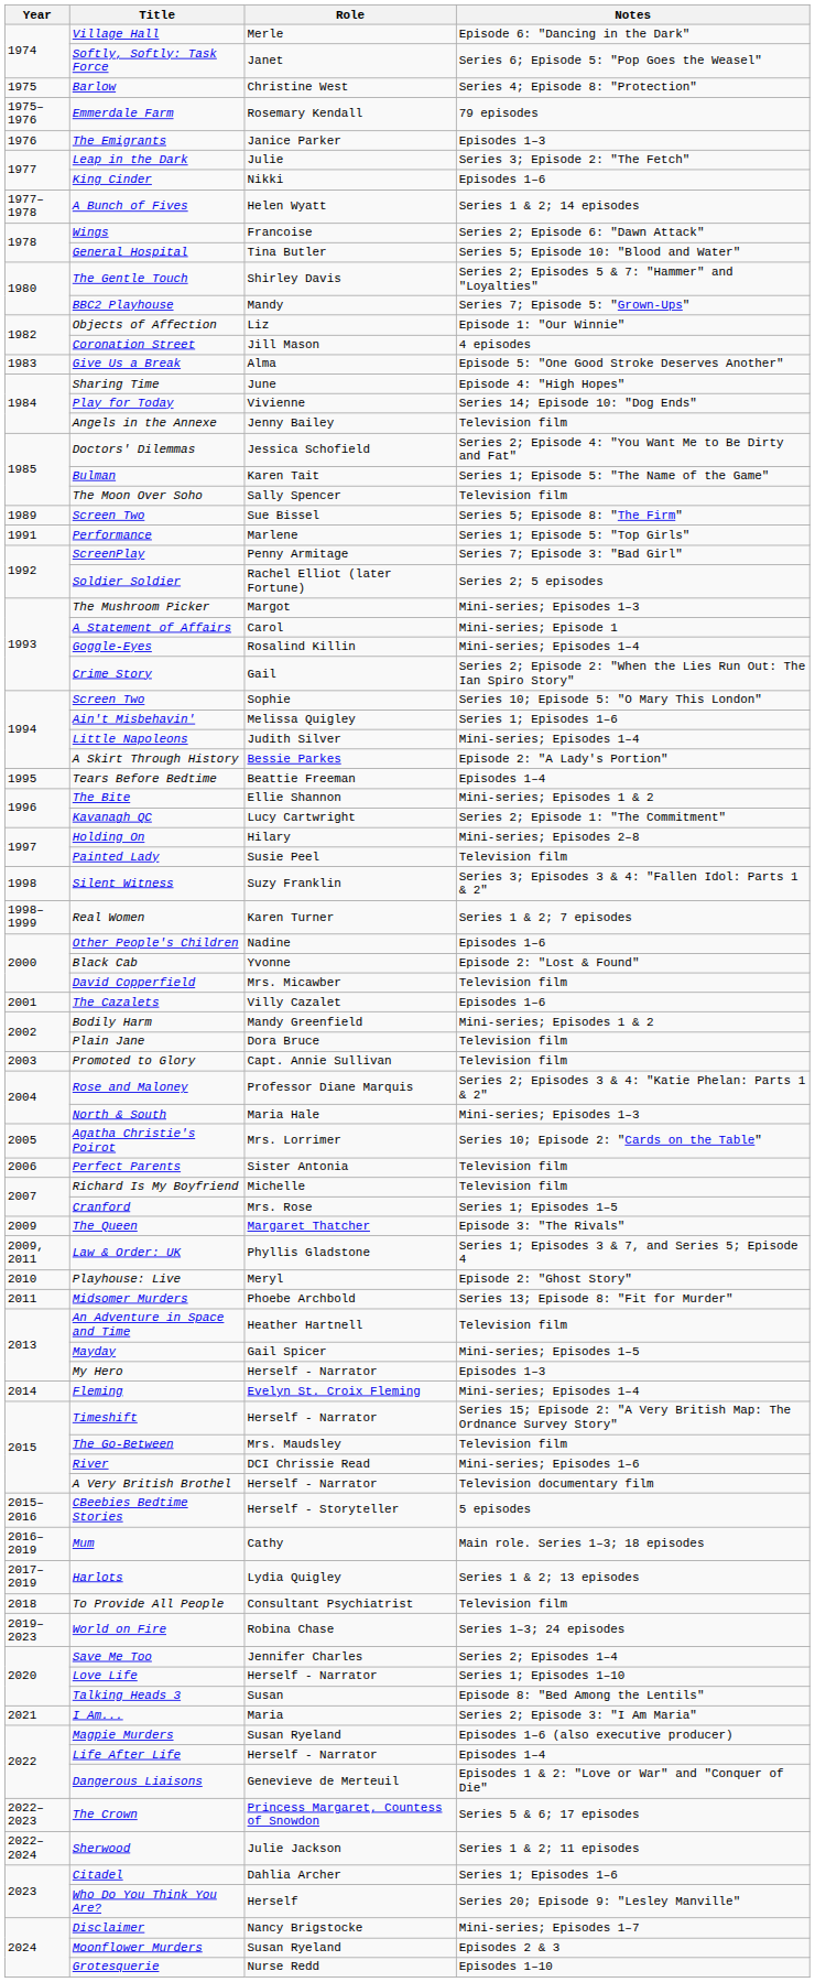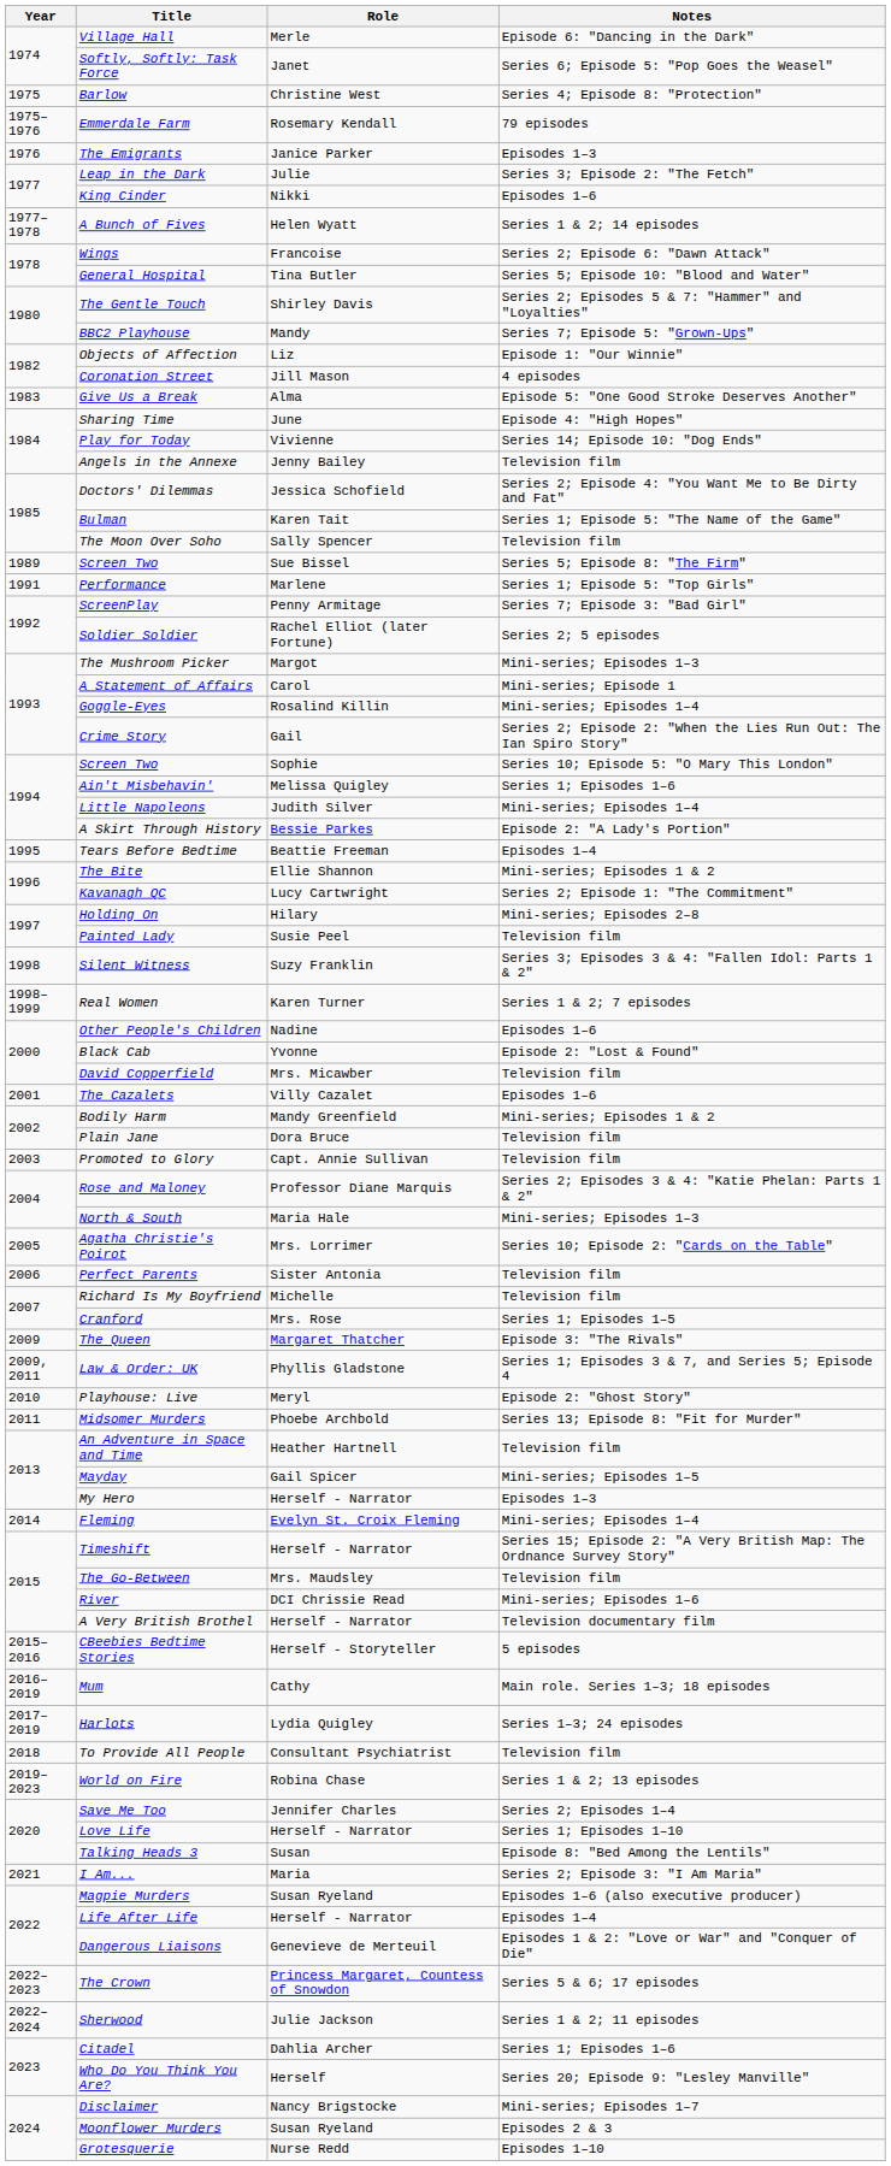 <table class="wikitable sortable">
 <tr>
 <th>Year</th>
 <th>Title</th>
 <th>Role</th>
 <th class="unsortable">Notes</th>
 </tr>
 <tr>
 <td rowspan="2">1974</td>
 <td><em><a href='#'>Village Hall</a></em></td>
 <td>Merle</td>
 <td>Episode 6: "Dancing in the Dark"</td>
 </tr>
 <tr>
 <td><em><a href='#'>Softly, Softly: Task Force</a></em></td>
 <td>Janet</td>
 <td>Series 6; Episode 5: "Pop Goes the Weasel"</td>
 </tr>
 <tr>
 <td>1975</td>
 <td><em><a href='#'>Barlow</a></em></td>
 <td>Christine West</td>
 <td>Series 4; Episode 8: "Protection"</td>
 </tr>
 <tr>
 <td>1975–1976</td>
 <td><em><a href='#'>Emmerdale Farm</a></em></td>
 <td>Rosemary Kendall</td>
 <td>79 episodes</td>
 </tr>
 <tr>
 <td>1976</td>
 <td><em><a href='#'>The Emigrants</a></em></td>
 <td>Janice Parker</td>
 <td>Episodes 1–3</td>
 </tr>
 <tr>
 <td rowspan="2">1977</td>
 <td><em><a href='#'>Leap in the Dark</a></em></td>
 <td>Julie</td>
 <td>Series 3; Episode 2: "The Fetch"</td>
 </tr>
 <tr>
 <td><em><a href='#'>King Cinder</a></em></td>
 <td>Nikki</td>
 <td>Episodes 1–6</td>
 </tr>
 <tr>
 <td>1977–1978</td>
 <td><em><a href='#'>A Bunch of Fives</a></em></td>
 <td>Helen Wyatt</td>
 <td>Series 1 & 2; 14 episodes</td>
 </tr>
 <tr>
 <td rowspan="2">1978</td>
 <td><em><a href='#'>Wings</a></em></td>
 <td>Francoise</td>
 <td>Series 2; Episode 6: "Dawn Attack"</td>
 </tr>
 <tr>
 <td><em><a href='#'>General Hospital</a></em></td>
 <td>Tina Butler</td>
 <td>Series 5; Episode 10: "Blood and Water"</td>
 </tr>
 <tr>
 <td rowspan="2">1980</td>
 <td><em><a href='#'>The Gentle Touch</a></em></td>
 <td>Shirley Davis</td>
 <td>Series 2; Episodes 5 & 7: "Hammer" and "Loyalties"</td>
 </tr>
 <tr>
 <td><em><a href='#'>BBC2 Playhouse</a></em></td>
 <td>Mandy</td>
 <td>Series 7; Episode 5: "<a href='#'>Grown-Ups</a>"</td>
 </tr>
 <tr>
 <td rowspan="2">1982</td>
 <td><em>Objects of Affection</em></td>
 <td>Liz</td>
 <td>Episode 1: "Our Winnie"</td>
 </tr>
 <tr>
 <td><em><a href='#'>Coronation Street</a></em></td>
 <td>Jill Mason</td>
 <td>4 episodes</td>
 </tr>
 <tr>
 <td>1983</td>
 <td><em><a href='#'>Give Us a Break</a></em></td>
 <td>Alma</td>
 <td>Episode 5: "One Good Stroke Deserves Another"</td>
 </tr>
 <tr>
 <td rowspan="3">1984</td>
 <td><em>Sharing Time</em></td>
 <td>June</td>
 <td>Episode 4: "High Hopes"</td>
 </tr>
 <tr>
 <td><em><a href='#'>Play for Today</a></em></td>
 <td>Vivienne</td>
 <td>Series 14; Episode 10: "Dog Ends"</td>
 </tr>
 <tr>
 <td><em>Angels in the Annexe</em></td>
 <td>Jenny Bailey</td>
 <td>Television film</td>
 </tr>
 <tr>
 <td rowspan="3">1985</td>
 <td><em>Doctors' Dilemmas</em></td>
 <td>Jessica Schofield</td>
 <td>Series 2; Episode 4: "You Want Me to Be Dirty and Fat"</td>
 </tr>
 <tr>
 <td><em><a href='#'>Bulman</a></em></td>
 <td>Karen Tait</td>
 <td>Series 1; Episode 5: "The Name of the Game"</td>
 </tr>
 <tr>
 <td><em>The Moon Over Soho</em></td>
 <td>Sally Spencer</td>
 <td>Television film</td>
 </tr>
 <tr>
 <td>1989</td>
 <td><em><a href='#'>Screen Two</a></em></td>
 <td>Sue Bissel</td>
 <td>Series 5; Episode 8: "<a href='#'>The Firm</a>"</td>
 </tr>
 <tr>
 <td>1991</td>
 <td><em><a href='#'>Performance</a></em></td>
 <td>Marlene</td>
 <td>Series 1; Episode 5: "Top Girls"</td>
 </tr>
 <tr>
 <td rowspan="2">1992</td>
 <td><em><a href='#'>ScreenPlay</a></em></td>
 <td>Penny Armitage</td>
 <td>Series 7; Episode 3: "Bad Girl"</td>
 </tr>
 <tr>
 <td><em><a href='#'>Soldier Soldier</a></em></td>
 <td>Rachel Elliot (later Fortune)</td>
 <td>Series 2; 5 episodes</td>
 </tr>
 <tr>
 <td rowspan="4">1993</td>
 <td><em>The Mushroom Picker</em></td>
 <td>Margot</td>
 <td>Mini-series; Episodes 1–3</td>
 </tr>
 <tr>
 <td><em><a href='#'>A Statement of Affairs</a></em></td>
 <td>Carol</td>
 <td>Mini-series; Episode 1</td>
 </tr>
 <tr>
 <td><em><a href='#'>Goggle-Eyes</a></em></td>
 <td>Rosalind Killin</td>
 <td>Mini-series; Episodes 1–4</td>
 </tr>
 <tr>
 <td><em><a href='#'>Crime Story</a></em></td>
 <td>Gail</td>
 <td>Series 2; Episode 2: "When the Lies Run Out: The Ian Spiro Story"</td>
 </tr>
 <tr>
 <td rowspan="4">1994</td>
 <td><em><a href='#'>Screen Two</a></em></td>
 <td>Sophie</td>
 <td>Series 10; Episode 5: "O Mary This London"</td>
 </tr>
 <tr>
 <td><em><a href='#'>Ain't Misbehavin'</a></em></td>
 <td>Melissa Quigley</td>
 <td>Series 1; Episodes 1–6</td>
 </tr>
 <tr>
 <td><em><a href='#'>Little Napoleons</a></em></td>
 <td>Judith Silver</td>
 <td>Mini-series; Episodes 1–4</td>
 </tr>
 <tr>
 <td><em>A Skirt Through History</em></td>
 <td><a href='#'>Bessie Parkes</a></td>
 <td>Episode 2: "A Lady's Portion"</td>
 </tr>
 <tr>
 <td>1995</td>
 <td><em>Tears Before Bedtime</em></td>
 <td>Beattie Freeman</td>
 <td>Episodes 1–4</td>
 </tr>
 <tr>
 <td rowspan="2">1996</td>
 <td><em><a href='#'>The Bite</a></em></td>
 <td>Ellie Shannon</td>
 <td>Mini-series; Episodes 1 & 2</td>
 </tr>
 <tr>
 <td><em><a href='#'>Kavanagh QC</a></em></td>
 <td>Lucy Cartwright</td>
 <td>Series 2; Episode 1: "The Commitment"</td>
 </tr>
 <tr>
 <td rowspan="2">1997</td>
 <td><em><a href='#'>Holding On</a></em></td>
 <td>Hilary</td>
 <td>Mini-series; Episodes 2–8</td>
 </tr>
 <tr>
 <td><em><a href='#'>Painted Lady</a></em></td>
 <td>Susie Peel</td>
 <td>Television film</td>
 </tr>
 <tr>
 <td>1998</td>
 <td><em><a href='#'>Silent Witness</a></em></td>
 <td>Suzy Franklin</td>
 <td>Series 3; Episodes 3 & 4: "Fallen Idol: Parts 1 & 2"</td>
 </tr>
 <tr>
 <td>1998–1999</td>
 <td><em>Real Women</em></td>
 <td>Karen Turner</td>
 <td>Series 1 & 2; 7 episodes</td>
 </tr>
 <tr>
 <td rowspan="3">2000</td>
 <td><em><a href='#'>Other People's Children</a></em></td>
 <td>Nadine</td>
 <td>Episodes 1–6</td>
 </tr>
 <tr>
 <td><em>Black Cab</em></td>
 <td>Yvonne</td>
 <td>Episode 2: "Lost & Found"</td>
 </tr>
 <tr>
 <td><em><a href='#'>David Copperfield</a></em></td>
 <td>Mrs. Micawber</td>
 <td>Television film</td>
 </tr>
 <tr>
 <td>2001</td>
 <td><em><a href='#'>The Cazalets</a></em></td>
 <td>Villy Cazalet</td>
 <td>Episodes 1–6</td>
 </tr>
 <tr>
 <td rowspan="2">2002</td>
 <td><em>Bodily Harm</em></td>
 <td>Mandy Greenfield</td>
 <td>Mini-series; Episodes 1 & 2</td>
 </tr>
 <tr>
 <td><em>Plain Jane</em></td>
 <td>Dora Bruce</td>
 <td>Television film</td>
 </tr>
 <tr>
 <td>2003</td>
 <td><em>Promoted to Glory</em></td>
 <td>Capt. Annie Sullivan</td>
 <td>Television film</td>
 </tr>
 <tr>
 <td rowspan="2">2004</td>
 <td><em><a href='#'>Rose and Maloney</a></em></td>
 <td>Professor Diane Marquis</td>
 <td>Series 2; Episodes 3 & 4: "Katie Phelan: Parts 1 & 2"</td>
 </tr>
 <tr>
 <td><em><a href='#'>North & South</a></em></td>
 <td>Maria Hale</td>
 <td>Mini-series; Episodes 1–3</td>
 </tr>
 <tr>
 <td>2005</td>
 <td><em><a href='#'>Agatha Christie's Poirot</a></em></td>
 <td>Mrs. Lorrimer</td>
 <td>Series 10; Episode 2: "<a href='#'>Cards on the Table</a>"</td>
 </tr>
 <tr>
 <td>2006</td>
 <td><em><a href='#'>Perfect Parents</a></em></td>
 <td>Sister Antonia</td>
 <td>Television film</td>
 </tr>
 <tr>
 <td rowspan="2">2007</td>
 <td><em>Richard Is My Boyfriend</em></td>
 <td>Michelle</td>
 <td>Television film</td>
 </tr>
 <tr>
 <td><em><a href='#'>Cranford</a></em></td>
 <td>Mrs. Rose</td>
 <td>Series 1; Episodes 1–5</td>
 </tr>
 <tr>
 <td>2009</td>
 <td><em><a href='#'>The Queen</a></em></td>
 <td><a href='#'>Margaret Thatcher</a></td>
 <td>Episode 3: "The Rivals"</td>
 </tr>
 <tr>
 <td>2009, 2011</td>
 <td><em><a href='#'>Law & Order: UK</a></em></td>
 <td>Phyllis Gladstone</td>
 <td>Series 1; Episodes 3 & 7, and Series 5; Episode 4</td>
 </tr>
 <tr>
 <td>2010</td>
 <td><em>Playhouse: Live</em></td>
 <td>Meryl</td>
 <td>Episode 2: "Ghost Story"</td>
 </tr>
 <tr>
 <td>2011</td>
 <td><em><a href='#'>Midsomer Murders</a></em></td>
 <td>Phoebe Archbold</td>
 <td>Series 13; Episode 8: "Fit for Murder"</td>
 </tr>
 <tr>
 <td rowspan="3">2013</td>
 <td><em><a href='#'>An Adventure in Space and Time</a></em></td>
 <td>Heather Hartnell</td>
 <td>Television film</td>
 </tr>
 <tr>
 <td><em><a href='#'>Mayday</a></em></td>
 <td>Gail Spicer</td>
 <td>Mini-series; Episodes 1–5</td>
 </tr>
 <tr>
 <td><em>My Hero</em></td>
 <td>Herself - Narrator</td>
 <td>Episodes 1–3</td>
 </tr>
 <tr>
 <td>2014</td>
 <td><em><a href='#'>Fleming</a></em></td>
 <td><a href='#'>Evelyn St. Croix Fleming</a></td>
 <td>Mini-series; Episodes 1–4</td>
 </tr>
 <tr>
 <td rowspan="4">2015</td>
 <td><em><a href='#'>Timeshift</a></em></td>
 <td>Herself - Narrator</td>
 <td>Series 15; Episode 2: "A Very British Map: The Ordnance Survey Story"</td>
 </tr>
 <tr>
 <td><em><a href='#'>The Go-Between</a></em></td>
 <td>Mrs. Maudsley</td>
 <td>Television film</td>
 </tr>
 <tr>
 <td><em><a href='#'>River</a></em></td>
 <td>DCI Chrissie Read</td>
 <td>Mini-series; Episodes 1–6</td>
 </tr>
 <tr>
 <td><em>A Very British Brothel</em></td>
 <td>Herself - Narrator</td>
 <td>Television documentary film</td>
 </tr>
 <tr>
 <td>2015–2016</td>
 <td><em><a href='#'>CBeebies Bedtime Stories</a></em></td>
 <td>Herself - Storyteller</td>
 <td>5 episodes</td>
 </tr>
 <tr>
 <td>2016–2019</td>
 <td><em><a href='#'>Mum</a></em></td>
 <td>Cathy</td>
 <td>Main role. Series 1–3; 18 episodes</td>
 </tr>
 <tr>
 <td>2017–2019</td>
 <td><em><a href='#'>Harlots</a></em></td>
 <td>Lydia Quigley</td>
-<td>Series 1 & 2; 13 episodes</td>
+<td>Series 1–3; 24 episodes</td>
 </tr>
 <tr>
 <td>2018</td>
 <td><em>To Provide All People</em></td>
 <td>Consultant Psychiatrist</td>
 <td>Television film</td>
 </tr>
 <tr>
 <td>2019–2023</td>
 <td><em><a href='#'>World on Fire</a></em></td>
 <td>Robina Chase</td>
-<td>Series 1–3; 24 episodes</td>
+<td>Series 1 & 2; 13 episodes</td>
 </tr>
 <tr>
 <td rowspan="3">2020</td>
 <td><em><a href='#'>Save Me Too</a></em></td>
 <td>Jennifer Charles</td>
 <td>Series 2; Episodes 1–4</td>
 </tr>
 <tr>
 <td><em><a href='#'>Love Life</a></em></td>
 <td>Herself - Narrator</td>
 <td>Series 1; Episodes 1–10</td>
 </tr>
 <tr>
 <td><em><a href='#'>Talking Heads 3</a></em></td>
 <td>Susan</td>
 <td>Episode 8: "Bed Among the Lentils"</td>
 </tr>
 <tr>
 <td>2021</td>
 <td><em><a href='#'>I Am...</a></em></td>
 <td>Maria</td>
 <td>Series 2; Episode 3: "I Am Maria"</td>
 </tr>
 <tr>
 <td rowspan="3">2022</td>
 <td><em><a href='#'>Magpie Murders</a></em></td>
 <td>Susan Ryeland</td>
 <td>Episodes 1–6 (also executive producer)</td>
 </tr>
 <tr>
 <td><em><a href='#'>Life After Life</a></em></td>
 <td>Herself - Narrator</td>
 <td>Episodes 1–4</td>
 </tr>
 <tr>
 <td><em><a href='#'>Dangerous Liaisons</a></em></td>
 <td>Genevieve de Merteuil</td>
 <td>Episodes 1 & 2: "Love or War" and "Conquer of Die"</td>
 </tr>
 <tr>
 <td>2022–2023</td>
 <td><em><a href='#'>The Crown</a></em></td>
 <td><a href='#'>Princess Margaret, Countess of Snowdon</a></td>
 <td>Series 5 & 6; 17 episodes</td>
 </tr>
 <tr>
 <td>2022–2024</td>
 <td><em><a href='#'>Sherwood</a></em></td>
 <td>Julie Jackson</td>
 <td>Series 1 & 2; 11 episodes</td>
 </tr>
 <tr>
 <td rowspan="2">2023</td>
 <td><em><a href='#'>Citadel</a></em></td>
 <td>Dahlia Archer</td>
 <td>Series 1; Episodes 1–6</td>
 </tr>
 <tr>
 <td><em><a href='#'>Who Do You Think You Are?</a></em></td>
 <td>Herself</td>
 <td>Series 20; Episode 9: "Lesley Manville"</td>
 </tr>
 <tr>
 <td rowspan="3">2024</td>
 <td><em><a href='#'>Disclaimer</a></em></td>
 <td>Nancy Brigstocke</td>
 <td>Mini-series; Episodes 1–7</td>
 </tr>
 <tr>
 <td><em><a href='#'>Moonflower Murders</a></em></td>
 <td>Susan Ryeland</td>
 <td>Episodes 2 & 3</td>
 </tr>
 <tr>
 <td><em><a href='#'>Grotesquerie</a></em></td>
 <td>Nurse Redd</td>
 <td>Episodes 1–10</td>
 </tr>
 </table>
